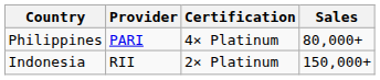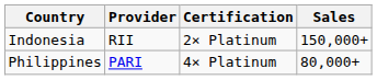 <table class="wikitable sortable">
 <tr>
 <th>Country</th>
 <th>Provider</th>
 <th>Certification</th>
 <th>Sales</th>
 </tr>
 <tr>
+<td>Indonesia</td>
+<td>RII</td>
+<td>2× Platinum</td>
+<td>150,000+</td>
+</tr>
+<tr>
 <td>Philippines</td>
 <td><a href='#'>PARI</a></td>
 <td>4× Platinum</td>
 <td>80,000+</td>
 </tr>
-<tr>
-<td>Indonesia</td>
-<td>RII</td>
-<td>2× Platinum</td>
-<td>150,000+</td>
-</tr>
 </table>
